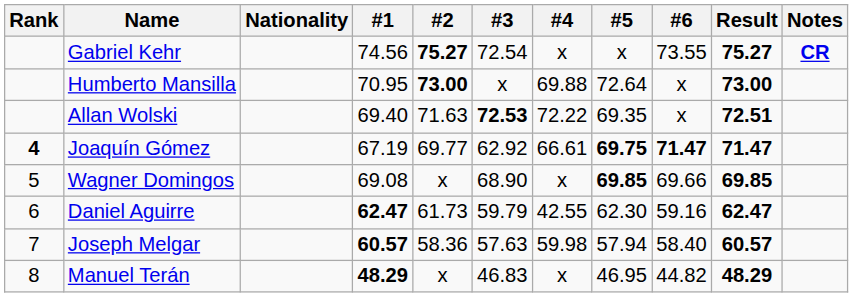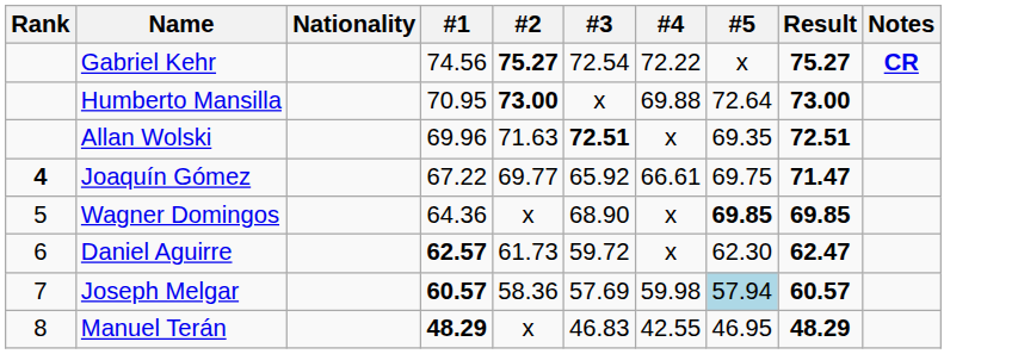 <table class="wikitable sortable" style="text-align:center">
 <tr>
 <th>Rank</th>
 <th>Name</th>
 <th>Nationality</th>
 <th>#1</th>
 <th>#2</th>
 <th>#3</th>
 <th>#4</th>
 <th>#5</th>
-<th>#6</th>
 <th>Result</th>
 <th>Notes</th>
 </tr>
 <tr>
 <td></td>
 <td align=left><a href='#'>Gabriel Kehr</a></td>
 <td align=left></td>
 <td>74.56</td>
 <td><strong>75.27</strong></td>
 <td>72.54</td>
+<td>72.22</td>
 <td>x</td>
-<td>x</td>
-<td>73.55</td>
 <td><strong>75.27</strong></td>
 <td><strong><a href='#'>CR</a></strong></td>
 </tr>
 <tr>
 <td></td>
 <td align=left><a href='#'>Humberto Mansilla</a></td>
 <td align=left></td>
 <td>70.95</td>
 <td><strong>73.00</strong></td>
 <td>x</td>
 <td>69.88</td>
 <td>72.64</td>
-<td>x</td>
 <td><strong>73.00</strong></td>
 <td></td>
 </tr>
 <tr>
 <td></td>
 <td align=left><a href='#'>Allan Wolski</a></td>
 <td align=left></td>
-<td>69.40</td>
+<td>69.96</td>
 <td>71.63</td>
-<td><strong>72.53</strong></td>
-<td>72.22</td>
+<td><strong>72.51</strong></td>
+<td>x</td>
 <td>69.35</td>
-<td>x</td>
 <td><strong>72.51</strong></td>
 <td></td>
 </tr>
 <tr>
 <td><strong>4</strong></td>
 <td align=left><a href='#'>Joaquín Gómez</a></td>
 <td align=left></td>
-<td>67.19</td>
+<td>67.22</td>
 <td>69.77</td>
-<td>62.92</td>
+<td>65.92</td>
 <td>66.61</td>
-<td><strong>69.75</strong></td>
-<td><strong>71.47</strong></td>
+<td>69.75</td>
 <td><strong>71.47</strong></td>
 <td></td>
 </tr>
 <tr>
 <td>5</td>
 <td align=left><a href='#'>Wagner Domingos</a></td>
 <td align=left></td>
-<td>69.08</td>
+<td>64.36</td>
 <td>x</td>
 <td>68.90</td>
 <td>x</td>
 <td><strong>69.85</strong></td>
-<td>69.66</td>
 <td><strong>69.85</strong></td>
 <td></td>
 </tr>
 <tr>
 <td>6</td>
 <td align=left><a href='#'>Daniel Aguirre</a></td>
 <td align=left></td>
-<td><strong>62.47</strong></td>
+<td><strong>62.57</strong></td>
 <td>61.73</td>
-<td>59.79</td>
-<td>42.55</td>
+<td>59.72</td>
+<td>x</td>
 <td>62.30</td>
-<td>59.16</td>
 <td><strong>62.47</strong></td>
 <td></td>
 </tr>
 <tr>
 <td>7</td>
 <td align=left><a href='#'>Joseph Melgar</a></td>
 <td align=left></td>
 <td><strong>60.57</strong></td>
 <td>58.36</td>
-<td>57.63</td>
+<td>57.69</td>
 <td>59.98</td>
-<td>57.94</td>
-<td>58.40</td>
+<td style="background: lightblue;">57.94</td>
 <td><strong>60.57</strong></td>
 <td></td>
 </tr>
 <tr>
 <td>8</td>
 <td align=left><a href='#'>Manuel Terán</a></td>
 <td align=left></td>
 <td><strong>48.29</strong></td>
 <td>x</td>
 <td>46.83</td>
-<td>x</td>
+<td>42.55</td>
 <td>46.95</td>
-<td>44.82</td>
 <td><strong>48.29</strong></td>
 <td></td>
 </tr>
 </table>
